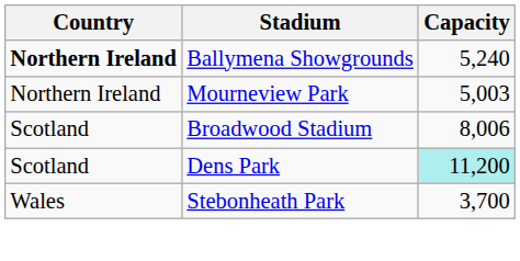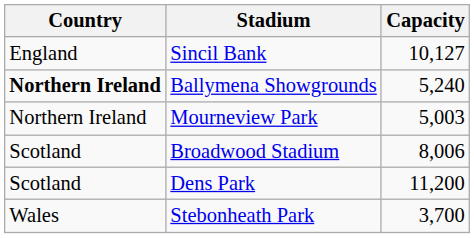 <table class="wikitable">
 <tr>
 <th>Country</th>
 <th>Stadium</th>
 <th align="right">Capacity</th>
+</tr>
+<tr>
+<td>England</td>
+<td><a href='#'>Sincil Bank</a></td>
+<td align="right">10,127</td>
 </tr>
 <tr>
 <td><strong>Northern Ireland</strong></td>
 <td><a href='#'>Ballymena Showgrounds</a></td>
 <td align="right">5,240</td>
 </tr>
 <tr>
 <td>Northern Ireland</td>
 <td><a href='#'>Mourneview Park</a></td>
 <td align="right">5,003</td>
 </tr>
 <tr>
 <td>Scotland</td>
 <td><a href='#'>Broadwood Stadium</a></td>
 <td align="right">8,006</td>
 </tr>
 <tr>
 <td>Scotland</td>
 <td><a href='#'>Dens Park</a></td>
-<td align="right" style="background: paleturquoise;">11,200</td>
+<td align="right">11,200</td>
 </tr>
 <tr>
 <td>Wales</td>
 <td><a href='#'>Stebonheath Park</a></td>
 <td align="right">3,700</td>
 </tr>
 </table>
